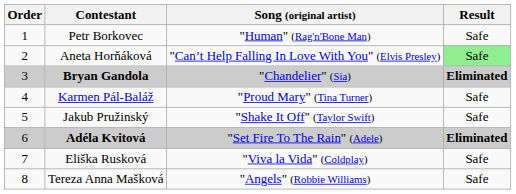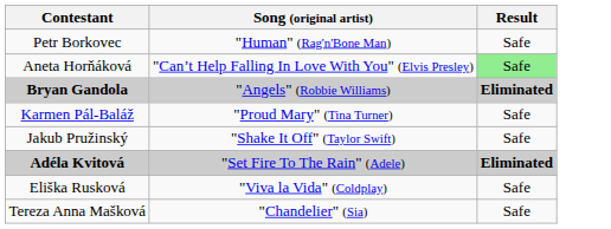 <table class="wikitable plainrowheaders" style="text-align:center;">
 <tr>
-<th scope="col">Order</th>
 <th scope="col">Contestant</th>
 <th scope="col">Song <small>(original artist)</small></th>
 <th scope="col">Result</th>
 </tr>
 <tr>
-<td>1</td>
 <td>Petr Borkovec</td>
 <td>"<a href='#'>Human</a>" <small>(<a href='#'>Rag'n'Bone Man</a>)</small></td>
 <td>Safe</td>
 </tr>
 <tr>
-<td>2</td>
 <td>Aneta Horňáková</td>
 <td>"<a href='#'>Can’t Help Falling In Love With You</a>" <small>(<a href='#'>Elvis Presley</a>)</small></td>
 <td style="background: lightgreen;">Safe</td>
 </tr>
 <tr style="background:#ccc;">
-<td>3</td>
 <td><strong>Bryan Gandola</strong></td>
-<td>"<a href='#'>Chandelier</a>" <small>(<a href='#'>Sia</a>)</small></td>
+<td>"<a href='#'>Angels</a>" <small>(<a href='#'>Robbie Williams</a>)</small></td>
 <td><strong>Eliminated</strong></td>
 </tr>
 <tr>
-<td>4</td>
 <td><a href='#'>Karmen Pál-Baláž</a></td>
 <td>"<a href='#'>Proud Mary</a>" <small>(<a href='#'>Tina Turner</a>)</small></td>
 <td>Safe</td>
 </tr>
 <tr>
-<td>5</td>
 <td>Jakub Pružinský</td>
 <td>"<a href='#'>Shake It Off</a>" <small>(<a href='#'>Taylor Swift</a>)</small></td>
 <td>Safe</td>
 </tr>
 <tr style="background:#ccc;">
-<td>6</td>
 <td><strong>Adéla Kvitová</strong></td>
 <td>"<a href='#'>Set Fire To The Rain</a>" <small>(<a href='#'>Adele</a>)</small></td>
 <td><strong>Eliminated</strong></td>
 </tr>
 <tr>
-<td>7</td>
 <td>Eliška Rusková</td>
 <td>"<a href='#'>Viva la Vida</a>" <small>(<a href='#'>Coldplay</a>)</small></td>
 <td>Safe</td>
 </tr>
 <tr>
-<td>8</td>
 <td>Tereza Anna Mašková</td>
-<td>"<a href='#'>Angels</a>" <small>(<a href='#'>Robbie Williams</a>)</small></td>
+<td>"<a href='#'>Chandelier</a>" <small>(<a href='#'>Sia</a>)</small></td>
 <td>Safe</td>
 </tr>
 </table>
